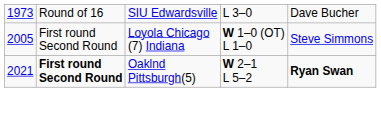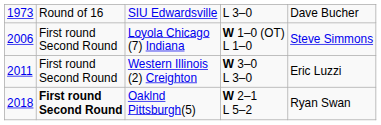 <table class="wikitable" style="text-align:left;">
 <tr>
 <td><a href='#'>1973</a></td>
 <td>Round of 16</td>
 <td><a href='#'>SIU Edwardsville</a></td>
 <td>L 3–0</td>
 <td>Dave Bucher</td>
 </tr>
 <tr>
-<td><a href='#'>2005</a></td>
+<td><a href='#'>2006</a></td>
 <td>First round<br>Second Round</td>
 <td><a href='#'>Loyola Chicago</a><br> (7) <a href='#'>Indiana</a></td>
 <td><strong>W</strong> 1–0 (OT)<br>L 1–0</td>
 <td><a href='#'>Steve Simmons</a></td>
 </tr>
 <tr>
-<td><a href='#'>2021</a></td>
+<td><a href='#'>2011</a></td>
+<td>First round<br>Second Round</td>
+<td><a href='#'>Western Illinois</a><br>(2) <a href='#'>Creighton</a></td>
+<td><strong>W</strong> 3–0<br>L 3–0</td>
+<td>Eric Luzzi</td>
+</tr>
+<tr>
+<td><a href='#'>2018</a></td>
 <td><strong>First round<br>Second Round</strong></td>
 <td><a href='#'>Oaklnd</a><br> <a href='#'>Pittsburgh</a>(5)</td>
 <td><strong>W</strong> 2–1<br>L 5–2</td>
-<td><strong>Ryan Swan</strong></td>
+<td>Ryan Swan</td>
 </tr>
 </table>
